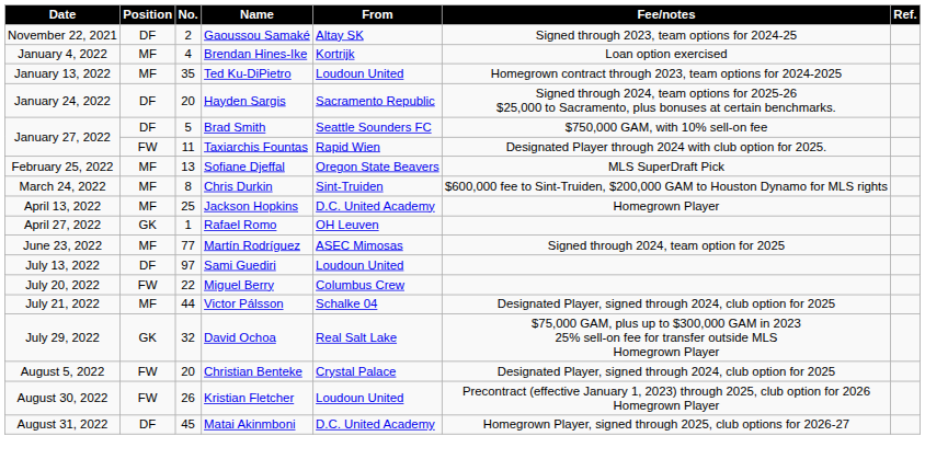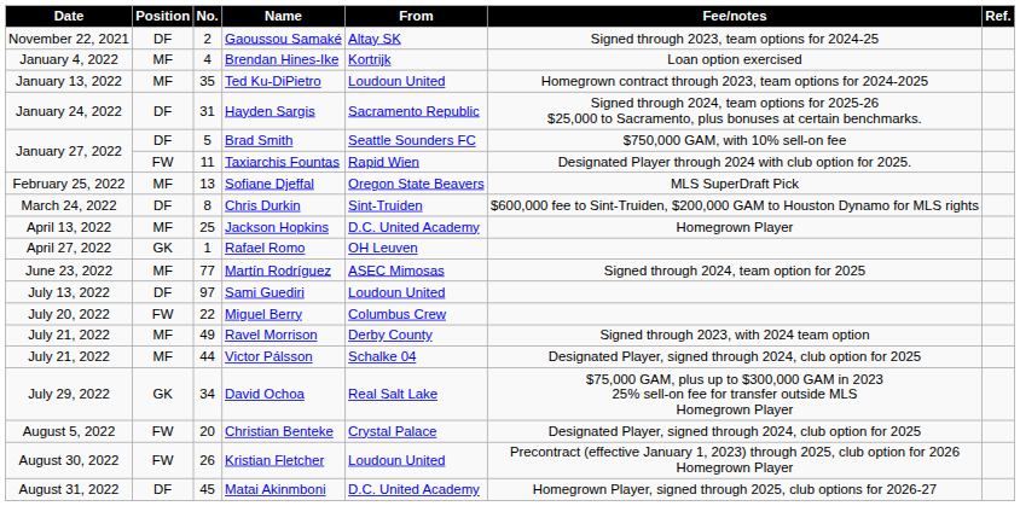 <table class="wikitable" style="text-align:center; font-size:90%; ">
 <tr>
 <th style="background:#000000; color:#FFFFFF;">Date</th>
 <th style="background:#000000; color:#FFFFFF;">Position</th>
 <th style="background:#000000; color:#FFFFFF;">No.</th>
 <th style="background:#000000; color:#FFFFFF;">Name</th>
 <th style="background:#000000; color:#FFFFFF;">From</th>
 <th style="background:#000000; color:#FFFFFF;">Fee/notes</th>
 <th style="background:#000000; color:#FFFFFF;">Ref.</th>
 </tr>
 <tr>
 <td>November 22, 2021</td>
 <td>DF</td>
 <td>2</td>
 <td align="left"> <a href='#'>Gaoussou Samaké</a></td>
 <td align="left"> <a href='#'>Altay SK</a></td>
 <td>Signed through 2023, team options for 2024-25</td>
 <td></td>
 </tr>
 <tr>
 <td>January 4, 2022</td>
 <td>MF</td>
 <td>4</td>
 <td align="left"> <a href='#'>Brendan Hines-Ike</a></td>
 <td align="left"> <a href='#'>Kortrijk</a></td>
 <td>Loan option exercised</td>
 <td></td>
 </tr>
 <tr>
 <td>January 13, 2022</td>
 <td>MF</td>
 <td>35</td>
 <td align="left"> <a href='#'>Ted Ku-DiPietro</a></td>
 <td align="left"> <a href='#'>Loudoun United</a></td>
 <td>Homegrown contract through 2023, team options for 2024-2025</td>
 <td></td>
 </tr>
 <tr>
 <td>January 24, 2022</td>
 <td>DF</td>
-<td>20</td>
+<td>31</td>
 <td align="left"> <a href='#'>Hayden Sargis</a></td>
 <td align="left"> <a href='#'>Sacramento Republic</a></td>
 <td>Signed through 2024, team options for 2025-26 <br> $25,000 to Sacramento, plus bonuses at certain benchmarks.</td>
 <td></td>
 </tr>
 <tr>
 <td rowspan="2">January 27, 2022</td>
 <td>DF</td>
 <td>5</td>
 <td align="left"> <a href='#'>Brad Smith</a></td>
 <td align="left"> <a href='#'>Seattle Sounders FC</a></td>
 <td>$750,000 GAM, with 10% sell-on fee</td>
 <td></td>
 </tr>
 <tr>
 <td>FW</td>
 <td>11</td>
 <td align="left"> <a href='#'>Taxiarchis Fountas</a></td>
 <td align="left"> <a href='#'>Rapid Wien</a></td>
 <td>Designated Player through 2024 with club option for 2025.</td>
 <td></td>
 </tr>
 <tr>
 <td>February 25, 2022</td>
 <td>MF</td>
 <td>13</td>
 <td align="left"> <a href='#'>Sofiane Djeffal</a></td>
 <td align="left"> <a href='#'>Oregon State Beavers</a></td>
 <td>MLS SuperDraft Pick</td>
 <td></td>
 </tr>
 <tr>
 <td>March 24, 2022</td>
-<td>MF</td>
+<td>DF</td>
 <td>8</td>
 <td align="left"> <a href='#'>Chris Durkin</a></td>
 <td align="left"> <a href='#'>Sint-Truiden</a></td>
 <td>$600,000 fee to Sint-Truiden, $200,000 GAM to Houston Dynamo for MLS rights</td>
 <td></td>
 </tr>
 <tr>
 <td>April 13, 2022</td>
 <td>MF</td>
 <td>25</td>
 <td align="left"> <a href='#'>Jackson Hopkins</a></td>
 <td align="left"> <a href='#'>D.C. United Academy</a></td>
 <td>Homegrown Player</td>
 <td></td>
 </tr>
 <tr>
 <td>April 27, 2022</td>
 <td>GK</td>
 <td>1</td>
 <td align="left"> <a href='#'>Rafael Romo</a></td>
 <td align="left"> <a href='#'>OH Leuven</a></td>
 <td></td>
 <td></td>
 </tr>
 <tr>
 <td>June 23, 2022</td>
 <td>MF</td>
 <td>77</td>
 <td align="left"> <a href='#'>Martín Rodríguez</a></td>
 <td align="left"> <a href='#'>ASEC Mimosas</a></td>
 <td>Signed through 2024, team option for 2025</td>
 <td></td>
 </tr>
 <tr>
 <td>July 13, 2022</td>
 <td>DF</td>
 <td>97</td>
 <td align="left"> <a href='#'>Sami Guediri</a></td>
 <td align="left"> <a href='#'>Loudoun United</a></td>
 <td></td>
 <td></td>
 </tr>
 <tr>
 <td>July 20, 2022</td>
 <td>FW</td>
 <td>22</td>
 <td align="left"> <a href='#'>Miguel Berry</a></td>
 <td align="left"> <a href='#'>Columbus Crew</a></td>
 <td></td>
 <td></td>
 </tr>
 <tr>
 <td>July 21, 2022</td>
 <td>MF</td>
+<td>49</td>
+<td align="left"> <a href='#'>Ravel Morrison</a></td>
+<td align="left"> <a href='#'>Derby County</a></td>
+<td>Signed through 2023, with 2024 team option</td>
+<td></td>
+</tr>
+<tr>
+<td>July 21, 2022</td>
+<td>MF</td>
 <td>44</td>
 <td align="left"> <a href='#'>Victor Pálsson</a></td>
 <td align="left"> <a href='#'>Schalke 04</a></td>
 <td>Designated Player, signed through 2024, club option for 2025</td>
 <td></td>
 </tr>
 <tr>
 <td>July 29, 2022</td>
 <td>GK</td>
-<td>32</td>
+<td>34</td>
 <td align="left"> <a href='#'>David Ochoa</a></td>
 <td align="left"> <a href='#'>Real Salt Lake</a></td>
 <td>$75,000 GAM, plus up to $300,000 GAM in 2023 <br>25% sell-on fee for transfer outside MLS <br>Homegrown Player</td>
 <td></td>
 </tr>
 <tr>
 <td>August 5, 2022</td>
 <td>FW</td>
 <td>20</td>
 <td align="left"> <a href='#'>Christian Benteke</a></td>
 <td align="left"> <a href='#'>Crystal Palace</a></td>
 <td>Designated Player, signed through 2024, club option for 2025</td>
 <td></td>
 </tr>
 <tr>
 <td>August 30, 2022</td>
 <td>FW</td>
 <td>26</td>
 <td align="left"> <a href='#'>Kristian Fletcher</a></td>
 <td align="left"> <a href='#'>Loudoun United</a></td>
 <td>Precontract (effective January 1, 2023) through 2025, club option for 2026 <br> Homegrown Player</td>
 <td></td>
 </tr>
 <tr>
 <td>August 31, 2022</td>
 <td>DF</td>
 <td>45</td>
 <td align="left"> <a href='#'>Matai Akinmboni</a></td>
 <td align="left"> <a href='#'>D.C. United Academy</a></td>
 <td>Homegrown Player, signed through 2025, club options for 2026-27</td>
 <td></td>
 </tr>
 </table>
